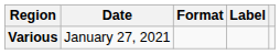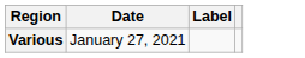 <table class="wikitable plainrowheaders">
 <tr>
 <th scope="col">Region</th>
 <th scope="col">Date</th>
-<th scope="col">Format</th>
 <th scope="col">Label</th>
 <th scope="col"></th>
 </tr>
 <tr>
 <th scope="row">Various</th>
 <td>January 27, 2021</td>
-<td></td>
 <td scope="row"></td>
 <td align="center"></td>
 </tr>
 </table>
